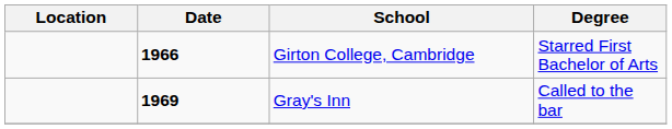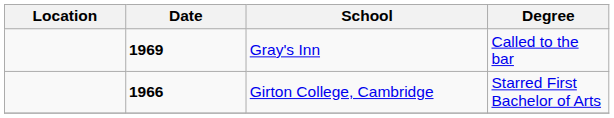 <table class="wikitable" style="width:100%;">
 <tr>
 <th style="width:20%;">Location</th>
 <th style="width:20%;">Date</th>
 <th style="width:40%;">School</th>
 <th style="width:20%;">Degree</th>
 </tr>
 <tr>
 <td></td>
+<td><strong>1969</strong></td>
+<td><a href='#'>Gray's Inn</a></td>
+<td><a href='#'>Called to the bar</a></td>
+</tr>
+<tr>
+<td></td>
 <td><strong>1966</strong></td>
 <td><a href='#'>Girton College, Cambridge</a></td>
 <td><a href='#'>Starred First</a> <a href='#'>Bachelor of Arts</a></td>
 </tr>
 <tr>
-<td></td>
-<td><strong>1969</strong></td>
-<td><a href='#'>Gray's Inn</a></td>
-<td><a href='#'>Called to the bar</a></td>
-</tr>
-<tr>
 </tr>
 </table>
